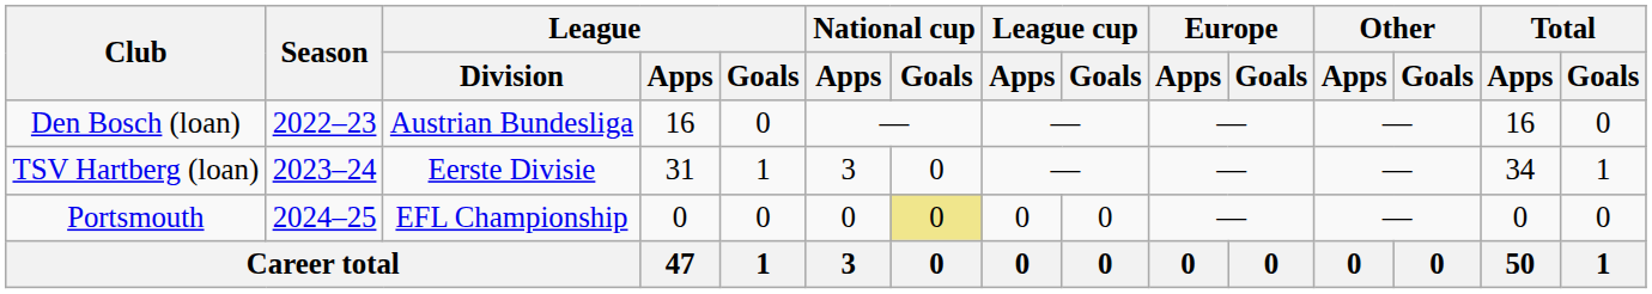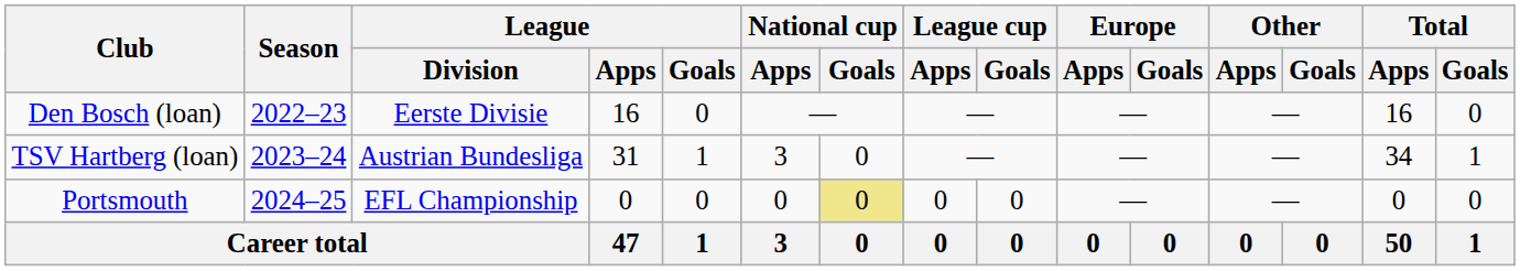 <table class="wikitable" style="text-align:center">
 <tr>
 <th rowspan="2">Club</th>
 <th rowspan="2">Season</th>
 <th colspan="3">League</th>
 <th colspan="2">National cup</th>
 <th colspan="2">League cup</th>
 <th colspan="2">Europe</th>
 <th colspan="2">Other</th>
 <th colspan="2">Total</th>
 </tr>
 <tr>
 <th>Division</th>
 <th>Apps</th>
 <th>Goals</th>
 <th>Apps</th>
 <th>Goals</th>
 <th>Apps</th>
 <th>Goals</th>
 <th>Apps</th>
 <th>Goals</th>
 <th>Apps</th>
 <th>Goals</th>
 <th>Apps</th>
 <th>Goals</th>
 </tr>
 <tr>
 <td><a href='#'>Den Bosch</a> (loan)</td>
 <td><a href='#'>2022–23</a></td>
-<td><a href='#'>Austrian Bundesliga</a></td>
+<td><a href='#'>Eerste Divisie</a></td>
 <td>16</td>
 <td>0</td>
 <td colspan="2">—</td>
 <td colspan="2">—</td>
 <td colspan="2">—</td>
 <td colspan="2">—</td>
 <td>16</td>
 <td>0</td>
 </tr>
 <tr>
 <td><a href='#'>TSV Hartberg</a> (loan)</td>
 <td><a href='#'>2023–24</a></td>
-<td><a href='#'>Eerste Divisie</a></td>
+<td><a href='#'>Austrian Bundesliga</a></td>
 <td>31</td>
 <td>1</td>
 <td>3</td>
 <td>0</td>
 <td colspan="2">—</td>
 <td colspan="2">—</td>
 <td colspan="2">—</td>
 <td>34</td>
 <td>1</td>
 </tr>
 <tr>
 <td><a href='#'>Portsmouth</a></td>
 <td><a href='#'>2024–25</a></td>
 <td><a href='#'>EFL Championship</a></td>
 <td>0</td>
 <td>0</td>
 <td>0</td>
 <td style="background: khaki;">0</td>
 <td>0</td>
 <td>0</td>
 <td colspan="2">—</td>
 <td colspan="2">—</td>
 <td>0</td>
 <td>0</td>
 </tr>
 <tr>
 <th colspan="3">Career total</th>
 <th>47</th>
 <th>1</th>
 <th>3</th>
 <th>0</th>
 <th>0</th>
 <th>0</th>
 <th>0</th>
 <th>0</th>
 <th>0</th>
 <th>0</th>
 <th>50</th>
 <th>1</th>
 </tr>
 </table>
